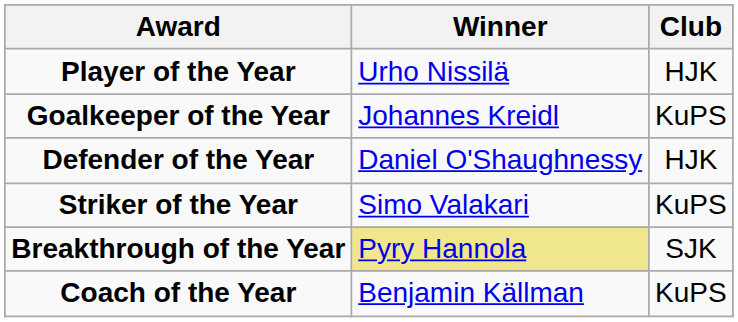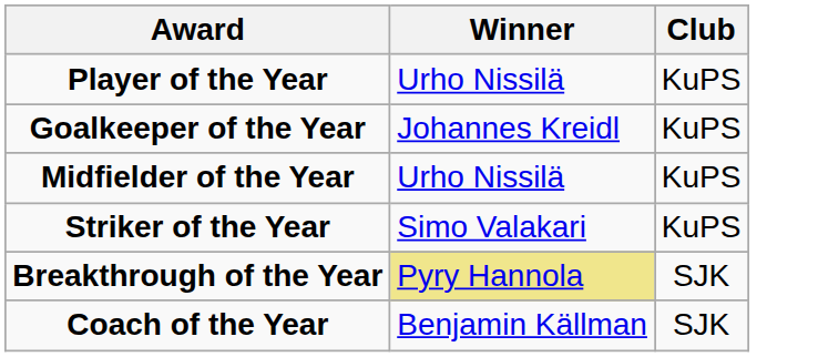 <table class="wikitable" style="text-align:center">
 <tr>
 <th><strong>Award</strong></th>
 <th><strong>Winner</strong></th>
 <th>Club</th>
 </tr>
 <tr>
 <td><strong>Player of the Year</strong></td>
 <td align="left"> <a href='#'>Urho Nissilä</a></td>
-<td>HJK</td>
+<td>KuPS</td>
 </tr>
 <tr>
 <td><strong>Goalkeeper of the Year</strong></td>
 <td align="left "> <a href='#'>Johannes Kreidl</a></td>
 <td>KuPS</td>
 </tr>
 <tr>
-<td><strong>Defender of the Year</strong></td>
-<td align="left"> <a href='#'>Daniel O'Shaughnessy</a></td>
-<td>HJK</td>
+<td><strong>Midfielder of the Year</strong></td>
+<td align="left"> <a href='#'>Urho Nissilä</a></td>
+<td>KuPS</td>
 </tr>
 <tr>
 <td><strong>Striker of the Year</strong></td>
 <td align="left"> <a href='#'>Simo Valakari</a></td>
 <td>KuPS</td>
 </tr>
 <tr>
 <td><strong>Breakthrough of the Year</strong></td>
 <td align="left" style="background: khaki;"> <a href='#'>Pyry Hannola</a></td>
 <td>SJK</td>
 </tr>
 <tr>
 <td><strong>Coach of the Year</strong></td>
 <td align="left"> <a href='#'>Benjamin Källman</a></td>
-<td>KuPS</td>
+<td>SJK</td>
 </tr>
 </table>
